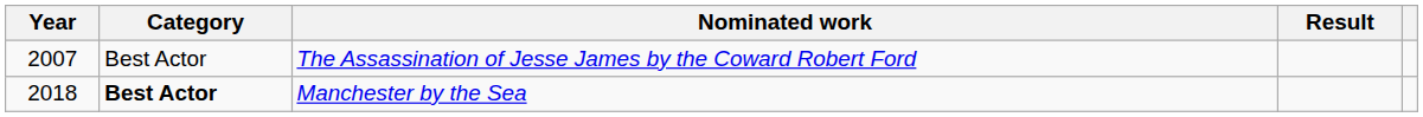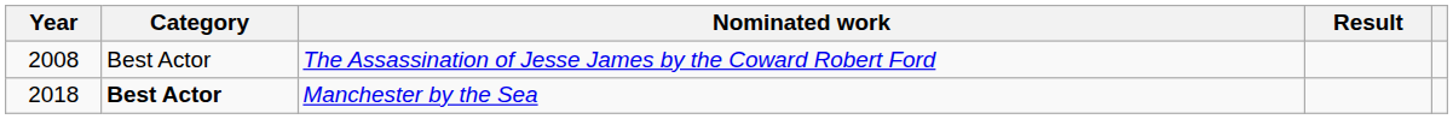 <table class="wikitable" style="width:80%;">
 <tr>
 <th scope="row">Year</th>
 <th scope="row">Category</th>
 <th scope="row">Nominated work</th>
 <th scope="row">Result</th>
 <th scope="row"></th>
 </tr>
 <tr>
-<td align="center">2007</td>
+<td align="center">2008</td>
 <td>Best Actor</td>
 <td><em><a href='#'>The Assassination of Jesse James by the Coward Robert Ford</a></em></td>
 <td></td>
 <td align="center"></td>
 </tr>
 <tr>
 <td align="center">2018</td>
 <td><strong>Best Actor</strong></td>
 <td><em><a href='#'>Manchester by the Sea</a></em></td>
 <td></td>
 <td align="center"></td>
 </tr>
 </table>
